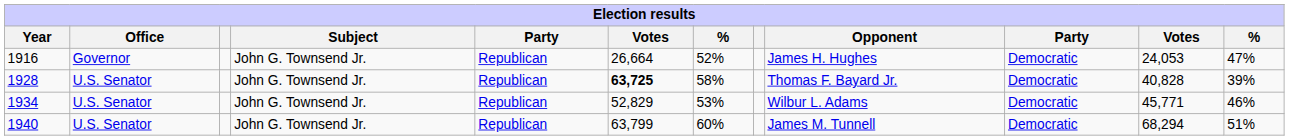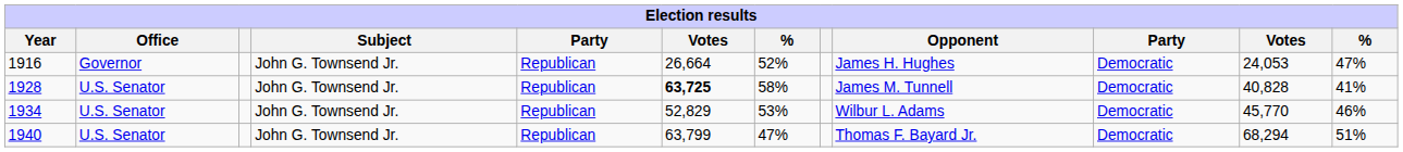 <table class=wikitable style="width: 94%" style="text-align: center;" align="center">
 <tr bgcolor=#cccccc>
 <th colspan=12 style="background: #ccccff;">Election results</th>
 </tr>
 <tr>
 <th>Year</th>
 <th>Office</th>
 <th></th>
 <th>Subject</th>
 <th>Party</th>
 <th>Votes</th>
 <th>%</th>
 <th></th>
 <th>Opponent</th>
 <th>Party</th>
 <th>Votes</th>
 <th>%</th>
 </tr>
 <tr>
 <td>1916</td>
 <td><a href='#'>Governor</a></td>
 <td></td>
 <td>John G. Townsend Jr.</td>
 <td><a href='#'>Republican</a></td>
 <td>26,664</td>
 <td>52%</td>
 <td></td>
 <td><a href='#'>James H. Hughes</a></td>
 <td><a href='#'>Democratic</a></td>
 <td>24,053</td>
 <td>47%</td>
 </tr>
 <tr>
 <td><a href='#'>1928</a></td>
 <td><a href='#'>U.S. Senator</a></td>
 <td></td>
 <td>John G. Townsend Jr.</td>
 <td><a href='#'>Republican</a></td>
 <td><strong>63,725</strong></td>
 <td>58%</td>
 <td></td>
-<td><a href='#'>Thomas F. Bayard Jr.</a></td>
+<td><a href='#'>James M. Tunnell</a></td>
 <td><a href='#'>Democratic</a></td>
 <td>40,828</td>
-<td>39%</td>
+<td>41%</td>
 </tr>
 <tr>
 <td><a href='#'>1934</a></td>
 <td><a href='#'>U.S. Senator</a></td>
 <td></td>
 <td>John G. Townsend Jr.</td>
 <td><a href='#'>Republican</a></td>
 <td>52,829</td>
 <td>53%</td>
 <td></td>
 <td><a href='#'>Wilbur L. Adams</a></td>
 <td><a href='#'>Democratic</a></td>
-<td>45,771</td>
+<td>45,770</td>
 <td>46%</td>
 </tr>
 <tr>
 <td><a href='#'>1940</a></td>
 <td><a href='#'>U.S. Senator</a></td>
 <td></td>
 <td>John G. Townsend Jr.</td>
 <td><a href='#'>Republican</a></td>
 <td>63,799</td>
-<td>60%</td>
+<td>47%</td>
 <td></td>
-<td><a href='#'>James M. Tunnell</a></td>
+<td><a href='#'>Thomas F. Bayard Jr.</a></td>
 <td><a href='#'>Democratic</a></td>
 <td>68,294</td>
 <td>51%</td>
 </tr>
 </table>
